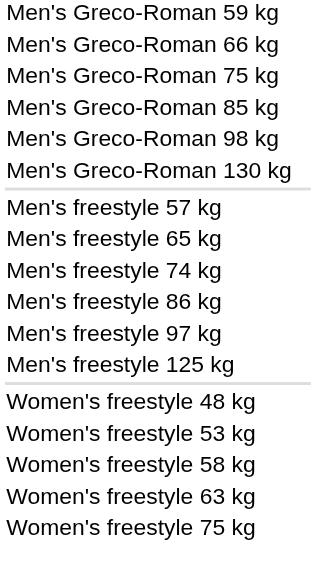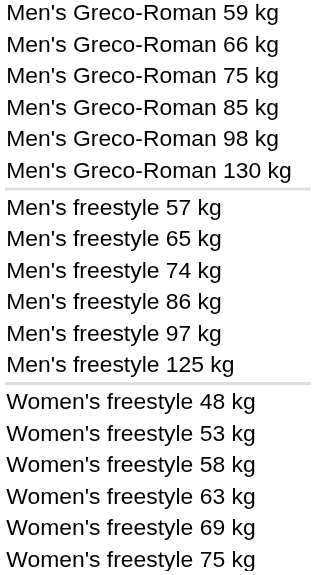 <table>
 <tr>
 <td rowspan=2>Men's Greco-Roman 59 kg</td>
 <td rowspan=2></td>
 <td rowspan=2></td>
 <td></td>
 </tr>
 <tr>
 <td></td>
 </tr>
 <tr>
 <td rowspan=2>Men's Greco-Roman 66 kg</td>
 <td rowspan=2></td>
 <td rowspan=2></td>
 <td></td>
 </tr>
 <tr>
 <td></td>
 </tr>
 <tr>
 <td rowspan=2>Men's Greco-Roman 75 kg</td>
 <td rowspan=2></td>
 <td rowspan=2></td>
 <td></td>
 </tr>
 <tr>
 <td></td>
 </tr>
 <tr>
 <td rowspan=2>Men's Greco-Roman 85 kg</td>
 <td rowspan=2></td>
 <td rowspan=2></td>
 <td></td>
 </tr>
 <tr>
 <td></td>
 </tr>
 <tr>
 <td rowspan=2>Men's Greco-Roman 98 kg</td>
 <td rowspan=2 nowrap></td>
 <td rowspan=2></td>
 <td></td>
 </tr>
 <tr>
 <td></td>
 </tr>
 <tr>
 <td rowspan=2>Men's Greco-Roman 130 kg</td>
 <td rowspan=2></td>
 <td rowspan=2></td>
 <td></td>
 </tr>
 <tr>
 <td></td>
 </tr>
 <tr bgcolor=#dddddd>
 <td colspan=4></td>
 </tr>
 <tr>
 <td rowspan=2>Men's freestyle 57 kg</td>
 <td rowspan=2></td>
 <td rowspan=2></td>
 <td></td>
 </tr>
 <tr>
 <td></td>
 </tr>
 <tr>
 <td rowspan=2>Men's freestyle 65 kg</td>
 <td rowspan=2></td>
 <td rowspan=2></td>
 <td></td>
 </tr>
 <tr>
 <td></td>
 </tr>
 <tr>
 <td rowspan=2>Men's freestyle 74 kg</td>
 <td rowspan=2></td>
 <td rowspan=2 nowrap></td>
 <td></td>
 </tr>
 <tr>
 <td></td>
 </tr>
 <tr>
 <td rowspan=2>Men's freestyle 86 kg</td>
 <td rowspan=2></td>
 <td rowspan=2></td>
 <td nowrap></td>
 </tr>
 <tr>
 <td></td>
 </tr>
 <tr>
 <td>Men's freestyle 97 kg</td>
 <td></td>
 <td></td>
 <td></td>
 </tr>
 <tr>
 <td rowspan=2>Men's freestyle 125 kg</td>
 <td rowspan=2></td>
 <td rowspan=2></td>
 <td></td>
 </tr>
 <tr>
 <td></td>
 </tr>
 <tr bgcolor=#dddddd>
 <td colspan=4></td>
 </tr>
 <tr>
 <td rowspan=2>Women's freestyle 48 kg</td>
 <td rowspan=2></td>
 <td rowspan=2></td>
 <td></td>
 </tr>
 <tr>
 <td></td>
 </tr>
 <tr>
 <td>Women's freestyle 53 kg</td>
 <td></td>
 <td></td>
 <td></td>
 </tr>
 <tr>
 <td rowspan=2>Women's freestyle 58 kg</td>
 <td rowspan=2></td>
 <td rowspan=2></td>
 <td></td>
 </tr>
 <tr>
 <td></td>
 </tr>
 <tr>
 <td rowspan=2>Women's freestyle 63 kg</td>
 <td rowspan=2></td>
 <td rowspan=2></td>
 <td></td>
 </tr>
 <tr>
 <td></td>
 </tr>
 <tr>
+<td>Women's freestyle 69 kg</td>
+<td></td>
+<td></td>
+<td></td>
+</tr>
+<tr>
 <td>Women's freestyle 75 kg</td>
 <td></td>
 <td></td>
 <td></td>
 </tr>
 </table>
